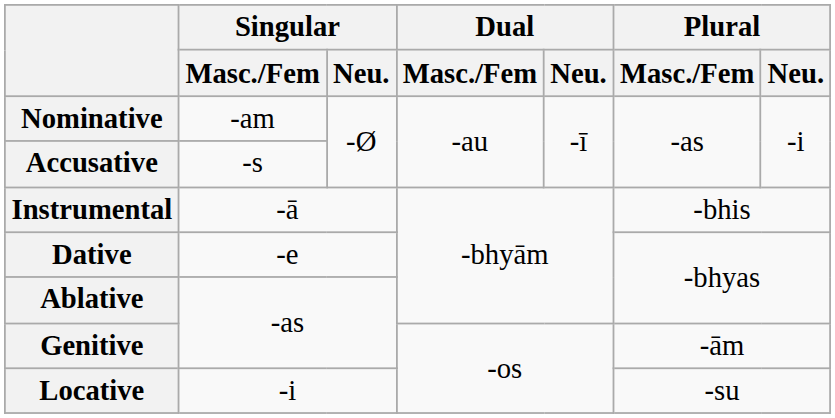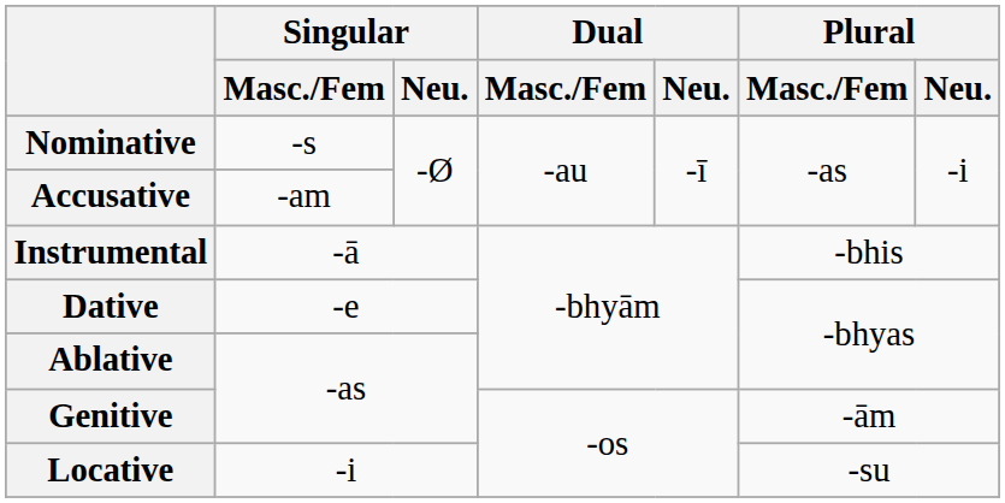 <table class="wikitable" style="text-align:center" |>
 <tr>
 <th rowspan="2"></th>
 <th colspan="2">Singular</th>
 <th colspan="2">Dual</th>
 <th colspan="2">Plural</th>
 </tr>
 <tr>
 <th>Masc./Fem</th>
 <th>Neu.</th>
 <th>Masc./Fem</th>
 <th>Neu.</th>
 <th>Masc./Fem</th>
 <th>Neu.</th>
 </tr>
 <tr>
 <th>Nominative</th>
-<td>-am</td>
+<td>-s</td>
 <td rowspan="2">-Ø</td>
 <td rowspan="2">-au</td>
 <td rowspan="2">-ī</td>
 <td rowspan="2">-as</td>
 <td rowspan="2">-i</td>
 </tr>
 <tr>
 <th>Accusative</th>
-<td>-s</td>
+<td>-am</td>
 </tr>
 <tr>
 <th>Instrumental</th>
 <td colspan="2">-ā</td>
 <td rowspan="3" colspan="2">-bhyām</td>
 <td colspan="2">-bhis</td>
 </tr>
 <tr>
 <th>Dative</th>
 <td colspan="2">-e</td>
 <td rowspan="2" colspan="2">-bhyas</td>
 </tr>
 <tr>
 <th>Ablative</th>
 <td rowspan="2" colspan="2">-as</td>
 </tr>
 <tr>
 <th>Genitive</th>
 <td rowspan="2" colspan="2">-os</td>
 <td colspan="2">-ām</td>
 </tr>
 <tr>
 <th>Locative</th>
 <td colspan="2">-i</td>
 <td colspan="2">-su</td>
 </tr>
 </table>
